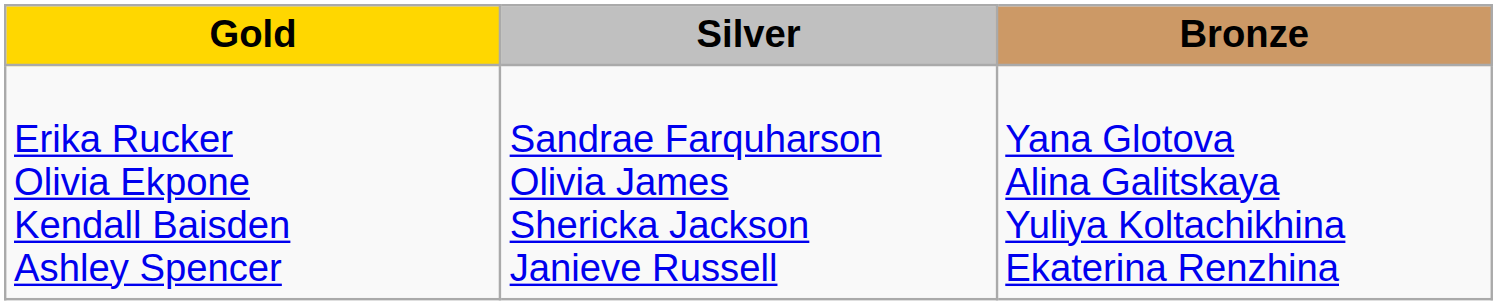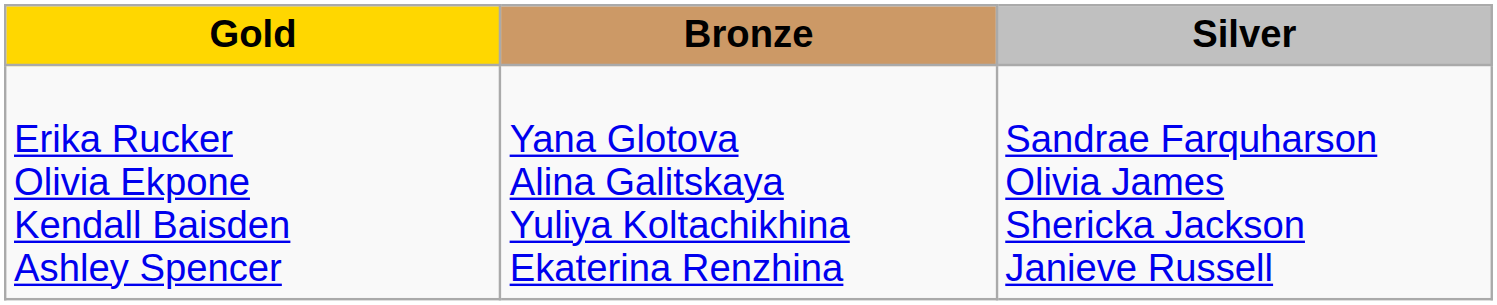 <table class="wikitable" style="text-align:left">
 <tr align="center">
 <td width=200 bgcolor=gold><strong>Gold</strong></td>
+<td width=200 bgcolor=CC9966><strong>Bronze</strong></td>
 <td width=200 bgcolor=silver><strong>Silver</strong></td>
-<td width=200 bgcolor=CC9966><strong>Bronze</strong></td>
 </tr>
 <tr>
 <td><em></em><br><a href='#'>Erika Rucker</a><br><a href='#'>Olivia Ekpone</a><br><a href='#'>Kendall Baisden</a><br><a href='#'>Ashley Spencer</a></td>
+<td><em></em><br><a href='#'>Yana Glotova</a><br><a href='#'>Alina Galitskaya</a><br><a href='#'>Yuliya Koltachikhina</a><br><a href='#'>Ekaterina Renzhina</a></td>
 <td><em></em><br><a href='#'>Sandrae Farquharson</a><br><a href='#'>Olivia James</a><br><a href='#'>Shericka Jackson</a><br><a href='#'>Janieve Russell</a></td>
-<td><em></em><br><a href='#'>Yana Glotova</a><br><a href='#'>Alina Galitskaya</a><br><a href='#'>Yuliya Koltachikhina</a><br><a href='#'>Ekaterina Renzhina</a></td>
 </tr>
 </table>
